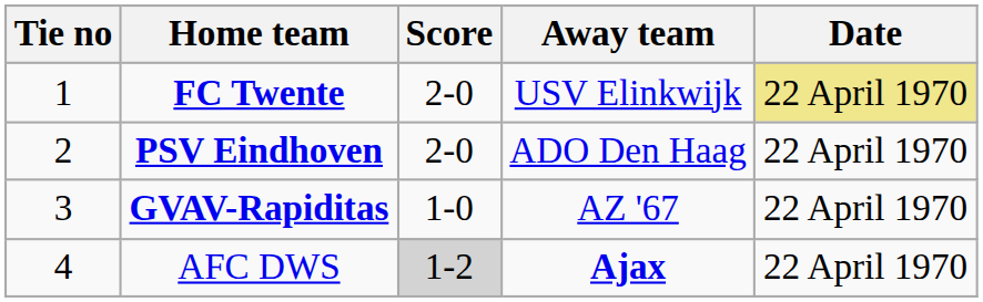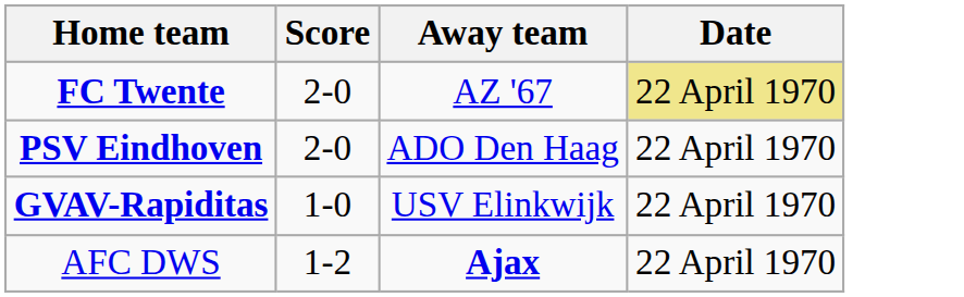 <table class="wikitable" style="text-align: center">
 <tr>
-<th>Tie no</th>
 <th>Home team</th>
 <th>Score</th>
 <th>Away team</th>
 <th>Date</th>
 </tr>
 <tr>
-<td>1</td>
 <td><strong><a href='#'>FC Twente</a></strong></td>
 <td>2-0</td>
-<td><a href='#'>USV Elinkwijk</a></td>
+<td><a href='#'>AZ '67</a></td>
 <td style="background: khaki;">22 April 1970</td>
 </tr>
 <tr>
-<td>2</td>
 <td><strong><a href='#'>PSV Eindhoven</a></strong></td>
 <td>2-0</td>
 <td><a href='#'>ADO Den Haag</a></td>
 <td>22 April 1970</td>
 </tr>
 <tr>
-<td>3</td>
 <td><strong><a href='#'>GVAV-Rapiditas</a></strong></td>
 <td>1-0</td>
-<td><a href='#'>AZ '67</a></td>
+<td><a href='#'>USV Elinkwijk</a></td>
 <td>22 April 1970</td>
 </tr>
 <tr>
-<td>4</td>
 <td><a href='#'>AFC DWS</a></td>
-<td style="background: lightgrey;">1-2</td>
+<td>1-2</td>
 <td><strong><a href='#'>Ajax</a></strong></td>
 <td>22 April 1970</td>
 </tr>
 </table>
